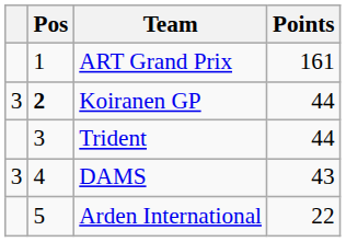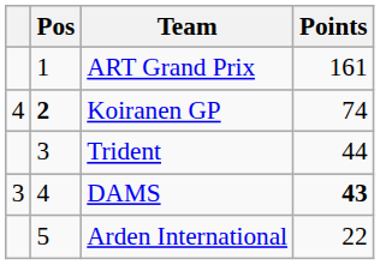 <table class="wikitable" style="font-size: 85%;">
 <tr>
 <th></th>
 <th>Pos</th>
 <th>Team</th>
 <th>Points</th>
 </tr>
 <tr>
 <td align="left"></td>
 <td align="left">1</td>
 <td> <a href='#'>ART Grand Prix</a></td>
 <td align="right">161</td>
 </tr>
 <tr>
-<td align="left"> 3</td>
+<td align="left"> 4</td>
 <td align="left"><strong>2</strong></td>
 <td> <a href='#'>Koiranen GP</a></td>
-<td align="right">44</td>
+<td align="right">74</td>
 </tr>
 <tr>
 <td align="left"></td>
 <td align="left">3</td>
 <td> <a href='#'>Trident</a></td>
 <td align="right">44</td>
 </tr>
 <tr>
 <td align="left"> 3</td>
 <td align="left">4</td>
 <td> <a href='#'>DAMS</a></td>
-<td align="right">43</td>
+<td align="right"><strong>43</strong></td>
 </tr>
 <tr>
 <td align="left"></td>
 <td align="left">5</td>
 <td> <a href='#'>Arden International</a></td>
 <td align="right">22</td>
 </tr>
 </table>
